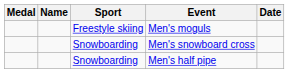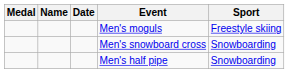 <table class="wikitable sortable" style="font-size:95%;">
 <tr>
 <th>Medal</th>
 <th>Name</th>
+<th>Date</th>
+<th>Event</th>
 <th>Sport</th>
-<th>Event</th>
-<th>Date</th>
 </tr>
 <tr>
 <td></td>
 <td></td>
+<td></td>
+<td><a href='#'>Men's moguls</a></td>
 <td><a href='#'>Freestyle skiing</a></td>
-<td><a href='#'>Men's moguls</a></td>
-<td></td>
 </tr>
 <tr>
 <td></td>
 <td></td>
+<td></td>
+<td><a href='#'>Men's snowboard cross</a></td>
 <td><a href='#'>Snowboarding</a></td>
-<td><a href='#'>Men's snowboard cross</a></td>
-<td></td>
 </tr>
 <tr>
 <td></td>
 <td></td>
+<td></td>
+<td><a href='#'>Men's half pipe</a></td>
 <td><a href='#'>Snowboarding</a></td>
-<td><a href='#'>Men's half pipe</a></td>
-<td></td>
 </tr>
 </table>
